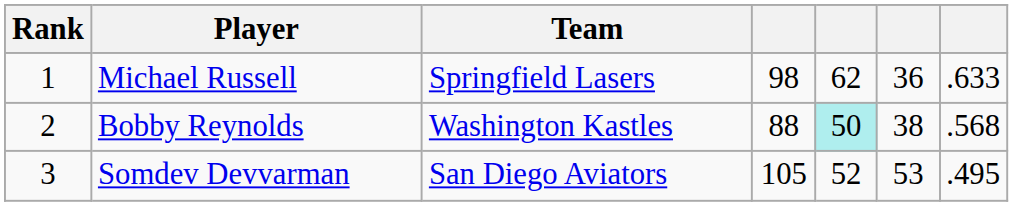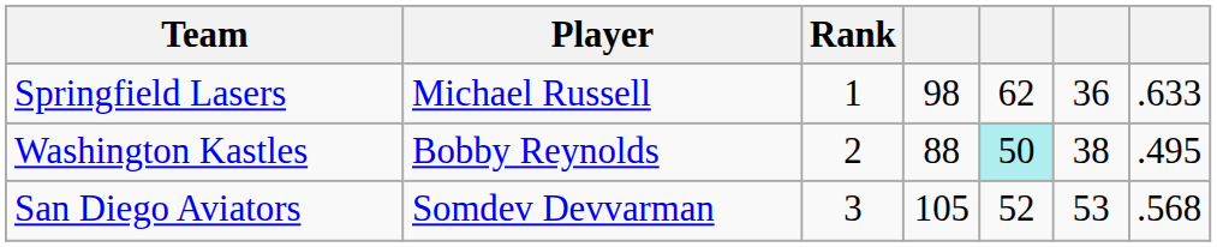 <table class="wikitable" style="text-align:left">
 <tr>
+<th width="165px">Team</th>
+<th width="165px">Player</th>
 <th width="25px">Rank</th>
-<th width="165px">Player</th>
-<th width="165px">Team</th>
 <th width="25px"></th>
 <th width="25px"></th>
 <th width="25px"></th>
 <th width="25px"></th>
 </tr>
 <tr>
+<td><a href='#'>Springfield Lasers</a></td>
+<td><a href='#'>Michael Russell</a></td>
 <td style="text-align:center">1</td>
-<td><a href='#'>Michael Russell</a></td>
-<td><a href='#'>Springfield Lasers</a></td>
 <td style="text-align:center">98</td>
 <td style="text-align:center">62</td>
 <td style="text-align:center">36</td>
 <td style="text-align:center">.633</td>
 </tr>
 <tr>
+<td><a href='#'>Washington Kastles</a></td>
+<td><a href='#'>Bobby Reynolds</a></td>
 <td style="text-align:center">2</td>
-<td><a href='#'>Bobby Reynolds</a></td>
-<td><a href='#'>Washington Kastles</a></td>
 <td style="text-align:center">88</td>
 <td style="background: paleturquoise; text-align:center">50</td>
 <td style="text-align:center">38</td>
-<td style="text-align:center">.568</td>
+<td style="text-align:center">.495</td>
 </tr>
 <tr>
+<td><a href='#'>San Diego Aviators</a></td>
+<td><a href='#'>Somdev Devvarman</a></td>
 <td style="text-align:center">3</td>
-<td><a href='#'>Somdev Devvarman</a></td>
-<td><a href='#'>San Diego Aviators</a></td>
 <td style="text-align:center">105</td>
 <td style="text-align:center">52</td>
 <td style="text-align:center">53</td>
-<td style="text-align:center">.495</td>
+<td style="text-align:center">.568</td>
 </tr>
 </table>
